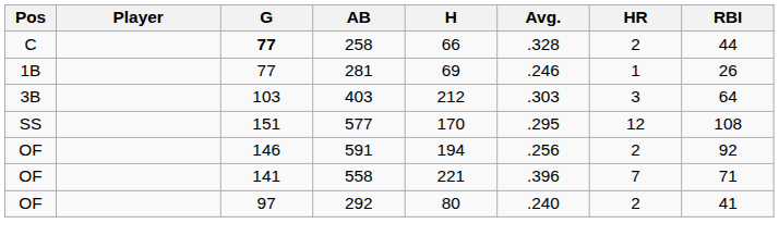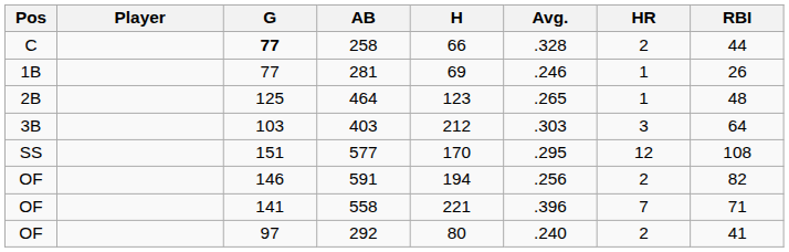 <table class="wikitable sortable">
 <tr>
 <th bgcolor="#DDDDFF" width="5%">Pos</th>
 <th bgcolor="#DDDDFF" width="16%">Player</th>
 <th bgcolor="#DDDDFF" width="9%">G</th>
 <th bgcolor="#DDDDFF" width="9%">AB</th>
 <th bgcolor="#DDDDFF" width="9%">H</th>
 <th bgcolor="#DDDDFF" width="9%">Avg.</th>
 <th bgcolor="#DDDDFF" width="9%">HR</th>
 <th bgcolor="#DDDDFF" width="9%">RBI</th>
 </tr>
 <tr align="center">
 <td>C</td>
 <td></td>
 <td><strong>77</strong></td>
 <td>258</td>
 <td>66</td>
 <td>.328</td>
 <td>2</td>
 <td>44</td>
 </tr>
 <tr align="center">
 <td>1B</td>
 <td></td>
 <td>77</td>
 <td>281</td>
 <td>69</td>
 <td>.246</td>
 <td>1</td>
 <td>26</td>
 </tr>
 <tr align="center">
+<td>2B</td>
+<td></td>
+<td>125</td>
+<td>464</td>
+<td>123</td>
+<td>.265</td>
+<td>1</td>
+<td>48</td>
+</tr>
+<tr align="center">
 <td>3B</td>
 <td></td>
 <td>103</td>
 <td>403</td>
 <td>212</td>
 <td>.303</td>
 <td>3</td>
 <td>64</td>
 </tr>
 <tr align="center">
 <td>SS</td>
 <td></td>
 <td>151</td>
 <td>577</td>
 <td>170</td>
 <td>.295</td>
 <td>12</td>
 <td>108</td>
 </tr>
 <tr align="center">
 <td>OF</td>
 <td></td>
 <td>146</td>
 <td>591</td>
 <td>194</td>
 <td>.256</td>
 <td>2</td>
-<td>92</td>
+<td>82</td>
 </tr>
 <tr align="center">
 <td>OF</td>
 <td></td>
 <td>141</td>
 <td>558</td>
 <td>221</td>
 <td>.396</td>
 <td>7</td>
 <td>71</td>
 </tr>
 <tr align="center">
 <td>OF</td>
 <td></td>
 <td>97</td>
 <td>292</td>
 <td>80</td>
 <td>.240</td>
 <td>2</td>
 <td>41</td>
 </tr>
 </table>
